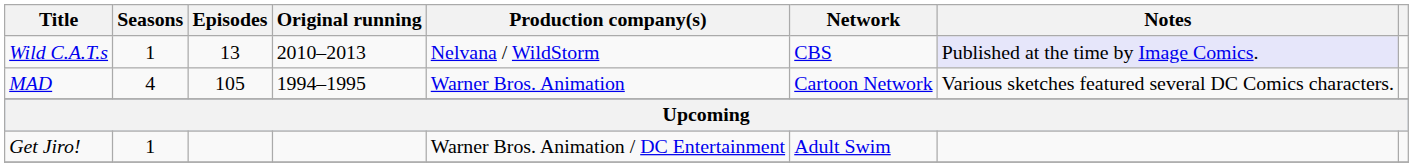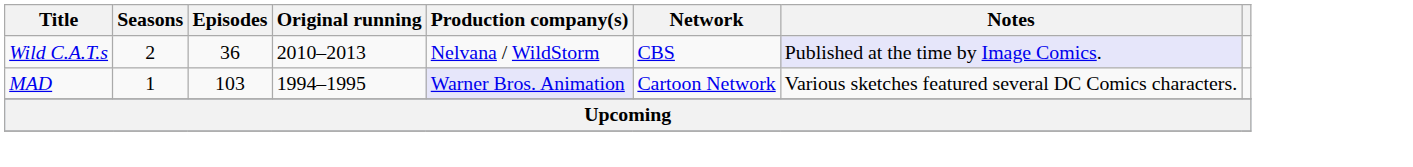 <table class="wikitable plainrowheaders" style="text-align: left">
 <tr>
 <th>Title</th>
 <th>Seasons</th>
 <th>Episodes</th>
 <th>Original running</th>
 <th>Production company(s)</th>
 <th>Network</th>
 <th>Notes</th>
 <th></th>
 </tr>
 <tr>
 <td><em><a href='#'>Wild C.A.T.s</a></em></td>
-<td align="center">1</td>
-<td align="center">13</td>
+<td align="center">2</td>
+<td align="center">36</td>
 <td>2010–2013</td>
 <td><a href='#'>Nelvana</a> / <a href='#'>WildStorm</a></td>
 <td><a href='#'>CBS</a></td>
 <td style="background: lavender;">Published at the time by <a href='#'>Image Comics</a>.</td>
 <td></td>
 </tr>
 <tr>
 <td><em><a href='#'>MAD</a></em></td>
-<td align="center">4</td>
-<td align="center">105</td>
+<td align="center">1</td>
+<td align="center">103</td>
 <td>1994–1995</td>
-<td><a href='#'>Warner Bros. Animation</a></td>
+<td style="background: lavender;"><a href='#'>Warner Bros. Animation</a></td>
 <td><a href='#'>Cartoon Network</a></td>
 <td>Various sketches featured several DC Comics characters.</td>
 <td></td>
 </tr>
 <tr>
 </tr>
 <tr style="background:#b0c4de;">
 <th colspan="8">Upcoming</th>
 </tr>
 <tr>
-<td><em>Get Jiro!</em></td>
-<td align="center">1</td>
-<td></td>
-<td></td>
-<td>Warner Bros. Animation / <a href='#'>DC Entertainment</a></td>
-<td><a href='#'>Adult Swim</a></td>
-<td></td>
-<td></td>
-</tr>
-<tr>
 </tr>
 </table>
